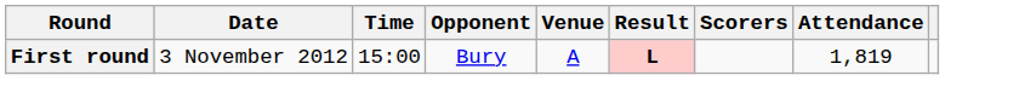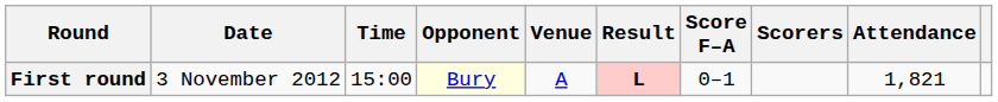 <table class="wikitable plainrowheaders" style="text-align:center">
 <tr>
 <th scope="col">Round</th>
 <th scope="col">Date</th>
 <th scope="col">Time</th>
 <th scope="col">Opponent</th>
 <th scope="col">Venue</th>
 <th scope="col">Result</th>
+<th scope="col">Score<br>F–A</th>
 <th scope="col">Scorers</th>
 <th scope="col">Attendance</th>
 <th scope="col"></th>
 </tr>
 <tr>
 <th scope=row>First round</th>
 <td>3 November 2012</td>
 <td>15:00</td>
-<td><a href='#'>Bury</a></td>
+<td style="background: lightyellow;"><a href='#'>Bury</a></td>
 <td><a href='#'>A</a></td>
 <td bgcolor=#FFCCCC><strong>L</strong></td>
+<td>0–1</td>
 <td></td>
-<td>1,819</td>
+<td>1,821</td>
 <td></td>
 </tr>
 </table>
